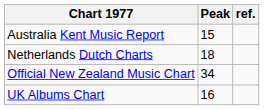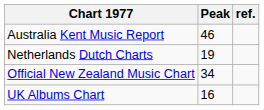 <table class="wikitable">
 <tr>
 <th>Chart 1977</th>
 <th>Peak</th>
 <th>ref.</th>
 </tr>
 <tr>
 <td>Australia <a href='#'>Kent Music Report</a></td>
-<td>15</td>
+<td>46</td>
 <td></td>
 </tr>
 <tr>
 <td>Netherlands <a href='#'>Dutch Charts</a></td>
-<td>18</td>
+<td>19</td>
 <td></td>
 </tr>
 <tr>
 <td><a href='#'>Official New Zealand Music Chart</a></td>
 <td>34</td>
 <td></td>
 </tr>
 <tr>
 <td><a href='#'>UK Albums Chart</a></td>
 <td>16</td>
 <td></td>
 </tr>
 </table>
